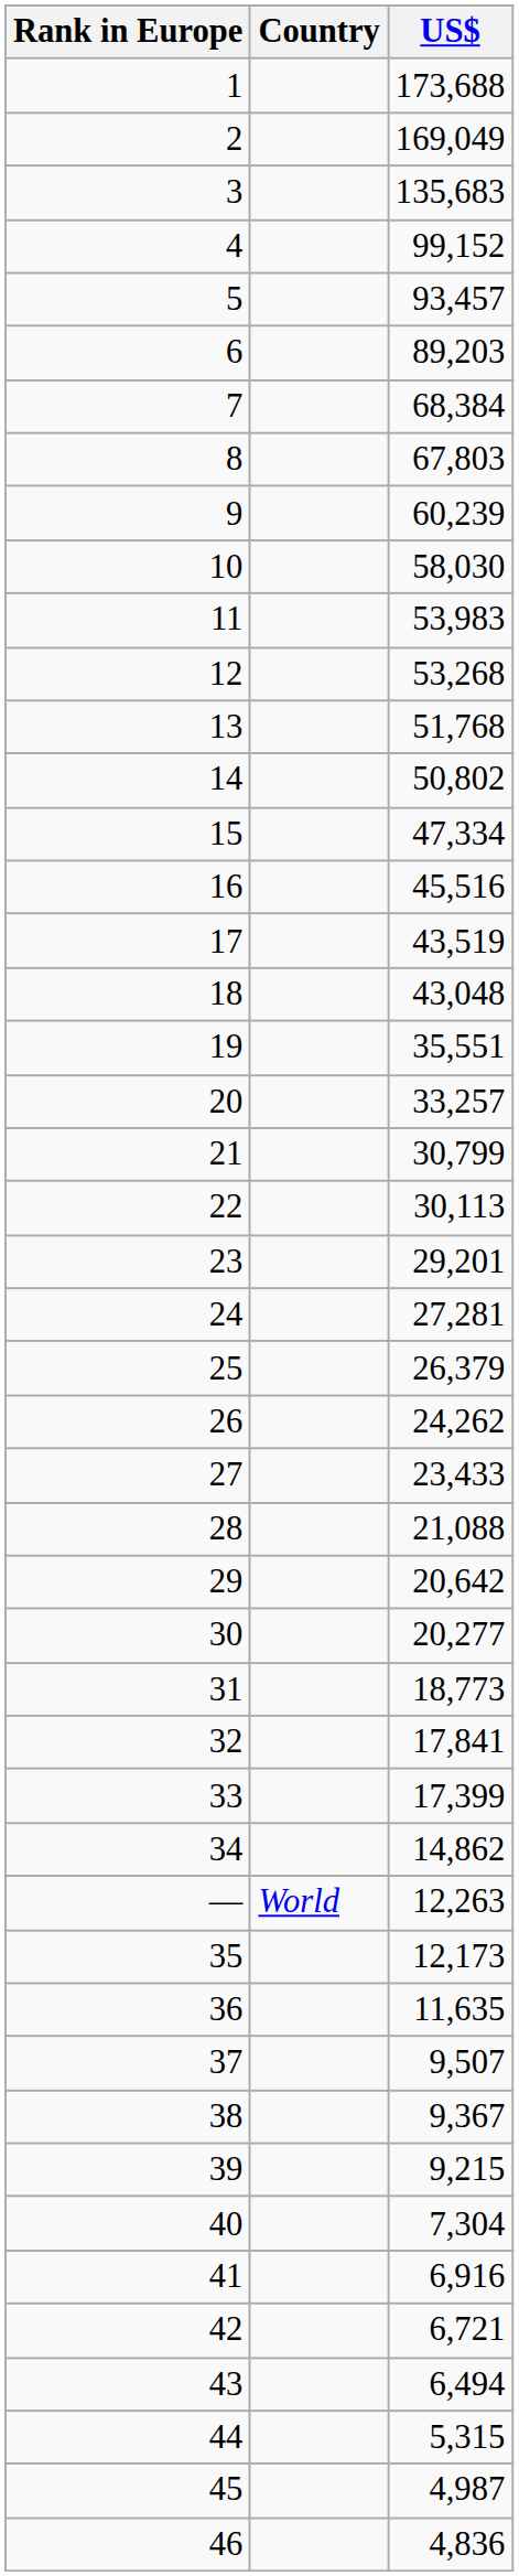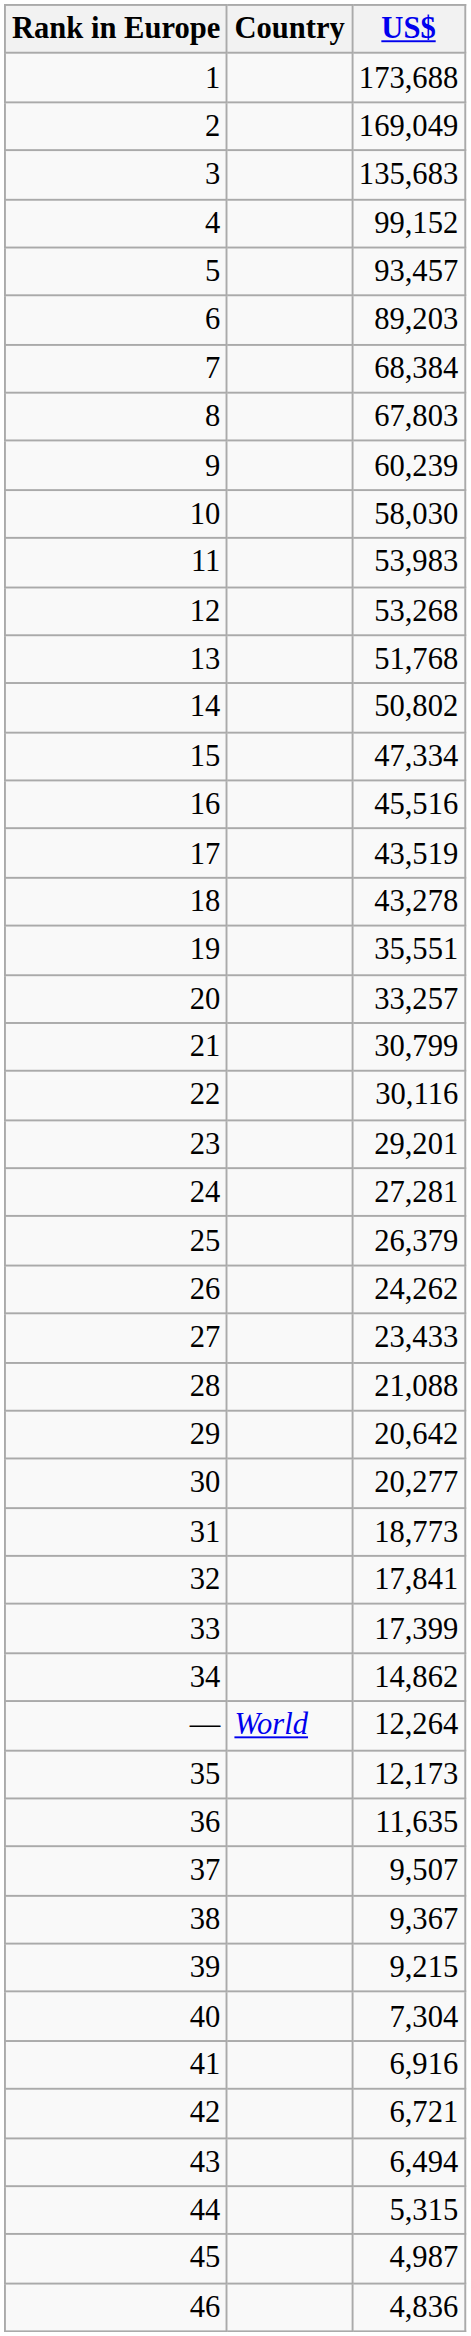 <table class="wikitable sortable" style="margin-right:auto;text-align: right">
 <tr>
 <th data-sort-type="number">Rank in Europe</th>
 <th>Country</th>
 <th><a href='#'>US$</a></th>
 </tr>
 <tr>
 <td>1</td>
 <td style="text-align:left;"></td>
 <td>173,688</td>
 </tr>
 <tr>
 <td>2</td>
 <td style="text-align:left;"></td>
 <td>169,049</td>
 </tr>
 <tr>
 <td>3</td>
 <td style="text-align:left;"></td>
 <td>135,683</td>
 </tr>
 <tr>
 <td>4</td>
 <td style="text-align:left;"></td>
 <td>99,152</td>
 </tr>
 <tr>
 <td>5</td>
 <td style="text-align:left;"></td>
 <td>93,457</td>
 </tr>
 <tr>
 <td>6</td>
 <td style="text-align:left;"></td>
 <td>89,203</td>
 </tr>
 <tr>
 <td>7</td>
 <td style="text-align:left;"></td>
 <td>68,384</td>
 </tr>
 <tr>
 <td>8</td>
 <td style="text-align:left;"></td>
 <td>67,803</td>
 </tr>
 <tr>
 <td>9</td>
 <td style="text-align:left;"></td>
 <td>60,239</td>
 </tr>
 <tr>
 <td>10</td>
 <td style="text-align:left;"></td>
 <td>58,030</td>
 </tr>
 <tr>
 <td>11</td>
 <td style="text-align:left;"></td>
 <td>53,983</td>
 </tr>
 <tr>
 <td>12</td>
 <td style="text-align:left;"></td>
 <td>53,268</td>
 </tr>
 <tr>
 <td>13</td>
 <td style="text-align:left;"></td>
 <td>51,768</td>
 </tr>
 <tr>
 <td>14</td>
 <td style="text-align:left;"></td>
 <td>50,802</td>
 </tr>
 <tr>
 <td>15</td>
 <td style="text-align:left;"></td>
 <td>47,334</td>
 </tr>
 <tr>
 <td>16</td>
 <td style="text-align:left;"></td>
 <td>45,516</td>
 </tr>
 <tr>
 <td>17</td>
 <td style="text-align:left;"></td>
 <td>43,519</td>
 </tr>
 <tr>
 <td>18</td>
 <td style="text-align:left;"></td>
-<td>43,048</td>
+<td>43,278</td>
 </tr>
 <tr>
 <td>19</td>
 <td style="text-align:left;"></td>
 <td>35,551</td>
 </tr>
 <tr>
 <td>20</td>
 <td style="text-align:left;"></td>
 <td>33,257</td>
 </tr>
 <tr>
 <td>21</td>
 <td style="text-align:left;"></td>
 <td>30,799</td>
 </tr>
 <tr>
 <td>22</td>
 <td style="text-align:left;"></td>
-<td>30,113</td>
+<td>30,116</td>
 </tr>
 <tr>
 <td>23</td>
 <td style="text-align:left;"></td>
 <td>29,201</td>
 </tr>
 <tr>
 <td>24</td>
 <td style="text-align:left;"></td>
 <td>27,281</td>
 </tr>
 <tr>
 <td>25</td>
 <td style="text-align:left;"></td>
 <td>26,379</td>
 </tr>
 <tr>
 <td>26</td>
 <td style="text-align:left;"></td>
 <td>24,262</td>
 </tr>
 <tr>
 <td>27</td>
 <td style="text-align:left;"></td>
 <td>23,433</td>
 </tr>
 <tr>
 <td>28</td>
 <td style="text-align:left;"></td>
 <td>21,088</td>
 </tr>
 <tr>
 <td>29</td>
 <td style="text-align:left;"></td>
 <td>20,642</td>
 </tr>
 <tr>
 <td>30</td>
 <td style="text-align:left;"></td>
 <td>20,277</td>
 </tr>
 <tr>
 <td>31</td>
 <td style="text-align:left;"></td>
 <td>18,773</td>
 </tr>
 <tr>
 <td>32</td>
 <td style="text-align:left;"></td>
 <td>17,841</td>
 </tr>
 <tr>
 <td>33</td>
 <td style="text-align:left;"></td>
 <td>17,399</td>
 </tr>
 <tr>
 <td>34</td>
 <td style="text-align:left;"></td>
 <td>14,862</td>
 </tr>
 <tr>
 <td>—</td>
 <td style="text-align:left;"> <em><a href='#'>World</a></em></td>
-<td>12,263</td>
+<td>12,264</td>
 </tr>
 <tr>
 <td>35</td>
 <td style="text-align:left;"></td>
 <td>12,173</td>
 </tr>
 <tr>
 <td>36</td>
 <td style="text-align:left;"></td>
 <td>11,635</td>
 </tr>
 <tr>
 <td>37</td>
 <td style="text-align:left;"></td>
 <td>9,507</td>
 </tr>
 <tr>
 <td>38</td>
 <td style="text-align:left;"></td>
 <td>9,367</td>
 </tr>
 <tr>
 <td>39</td>
 <td style="text-align:left;"></td>
 <td>9,215</td>
 </tr>
 <tr>
 <td>40</td>
 <td style="text-align:left;"></td>
 <td>7,304</td>
 </tr>
 <tr>
 <td>41</td>
 <td style="text-align:left;"></td>
 <td>6,916</td>
 </tr>
 <tr>
 <td>42</td>
 <td style="text-align:left;"></td>
 <td>6,721</td>
 </tr>
 <tr>
 <td>43</td>
 <td style="text-align:left;"></td>
 <td>6,494</td>
 </tr>
 <tr>
 <td>44</td>
 <td style="text-align:left;"></td>
 <td>5,315</td>
 </tr>
 <tr>
 <td>45</td>
 <td style="text-align:left;"><em></em></td>
 <td>4,987</td>
 </tr>
 <tr>
 <td>46</td>
 <td style="text-align:left;"></td>
 <td>4,836</td>
 </tr>
 </table>
